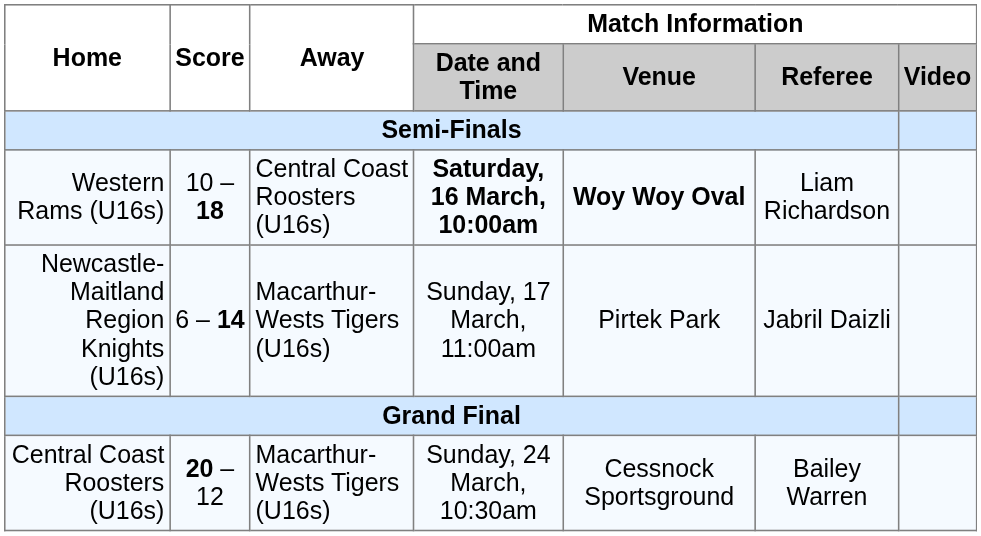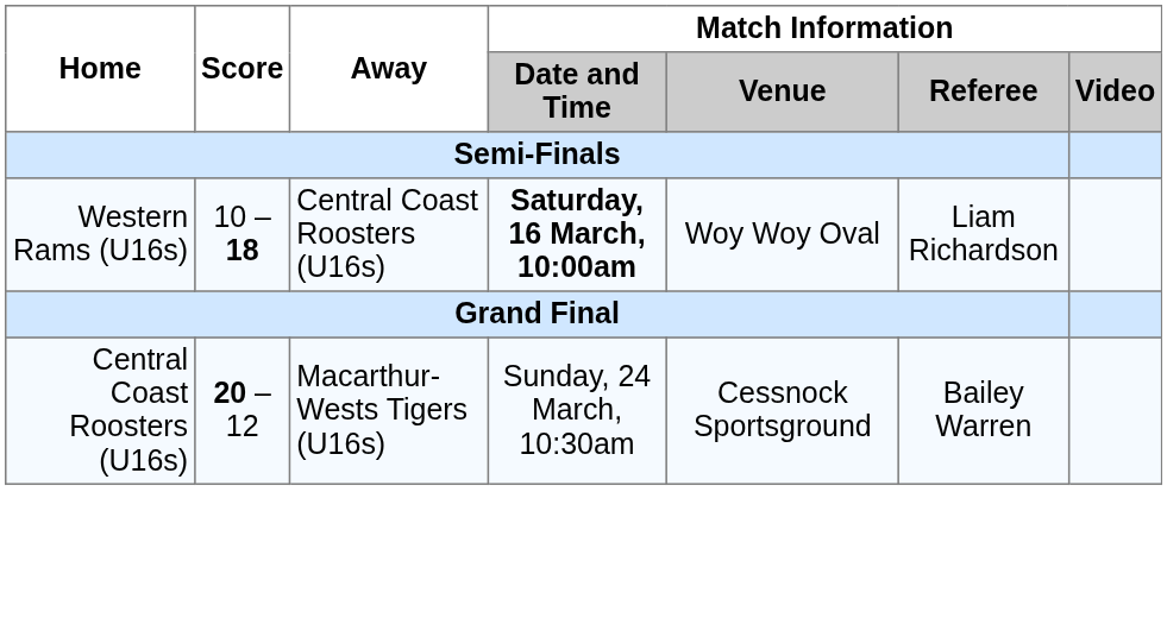 <table width="100%" cellspacing="0" cellpadding="3" border="1" style="border-collapse:collapse;  text-align:center;">
 <tr>
 <th rowspan="2" width="19%">Home</th>
 <th rowspan="2" width="8%">Score</th>
 <th rowspan="2" width="19%">Away</th>
 <th colspan="4">Match Information</th>
 </tr>
 <tr bgcolor="#CCCCCC">
 <th width="17%">Date and Time</th>
 <th width="22%">Venue</th>
 <th width="50%">Referee</th>
 <th>Video</th>
 </tr>
 <tr style="background:#d0e7ff;">
 <td colspan="6"><strong>Semi-Finals</strong></td>
 <td></td>
 </tr>
 <tr style="text-align:center; background:#f5faff;">
 <td align="right">Western Rams (U16s) </td>
 <td>10 – <strong>18</strong></td>
 <td align="left"> Central Coast Roosters (U16s)</td>
 <td><strong>Saturday, 16 March, 10:00am</strong></td>
-<td><strong>Woy Woy Oval</strong></td>
+<td>Woy Woy Oval</td>
 <td>Liam Richardson</td>
-<td></td>
-</tr>
-<tr style="text-align:center; background:#f5faff;">
-<td align="right">Newcastle-Maitland Region Knights (U16s) </td>
-<td>6 – <strong>14</strong></td>
-<td align="left"> Macarthur-Wests Tigers (U16s)</td>
-<td>Sunday, 17 March, 11:00am</td>
-<td>Pirtek Park</td>
-<td>Jabril Daizli</td>
 <td></td>
 </tr>
 <tr style="background:#d0e7ff;">
 <td colspan="6"><strong>Grand Final</strong></td>
 <td></td>
 </tr>
 <tr style="text-align:center; background:#f5faff;">
 <td align="right">Central Coast Roosters (U16s) </td>
 <td><strong>20</strong> – 12</td>
 <td align="left"> Macarthur-Wests Tigers (U16s)</td>
 <td>Sunday, 24 March, 10:30am</td>
 <td>Cessnock Sportsground</td>
 <td>Bailey Warren</td>
 <td></td>
 </tr>
 </table>
